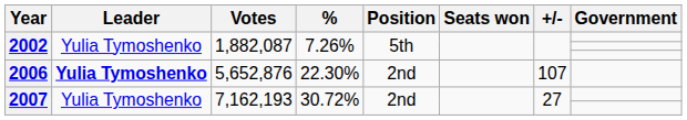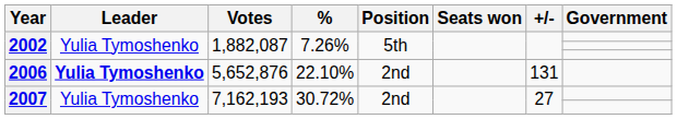 <table class="wikitable" style="text-align:center">
 <tr>
 <th>Year</th>
 <th>Leader</th>
 <th>Votes</th>
 <th>%</th>
 <th>Position</th>
 <th>Seats won</th>
 <th>+/-</th>
 <th rowspan=1>Government</th>
 </tr>
 <tr>
 <th rowspan=3><a href='#'>2002</a></th>
 <td rowspan=3><a href='#'>Yulia Tymoshenko</a></td>
 <td rowspan=3>1,882,087</td>
 <td rowspan=3>7.26%</td>
 <td rowspan=3>5th</td>
 <td rowspan=3></td>
 <td rowspan=3></td>
 <td></td>
 </tr>
 <tr>
 <td></td>
 </tr>
 <tr>
 <td></td>
 </tr>
 <tr>
 <th><a href='#'>2006</a></th>
 <td><strong><a href='#'>Yulia Tymoshenko</a></strong></td>
 <td>5,652,876</td>
-<td>22.30%</td>
+<td>22.10%</td>
 <td> 2nd</td>
 <td></td>
-<td> 107</td>
+<td> 131</td>
 <td></td>
 </tr>
 <tr>
 <th rowspan=2><a href='#'>2007</a></th>
 <td rowspan=2><a href='#'>Yulia Tymoshenko</a></td>
 <td rowspan=2>7,162,193</td>
 <td rowspan=2>30.72%</td>
 <td rowspan=2> 2nd</td>
 <td rowspan=2></td>
 <td rowspan=2> 27</td>
 <td></td>
 </tr>
 <tr>
 <td></td>
 </tr>
 </table>
